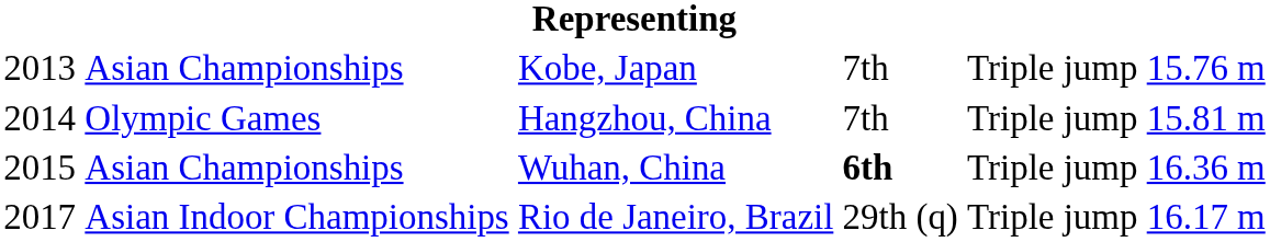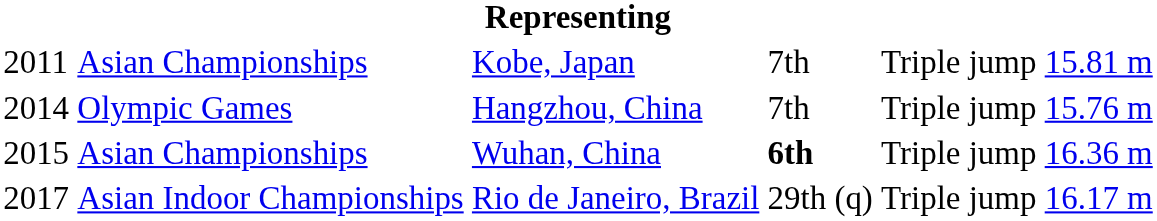 <table>
 <tr>
 <th colspan="6">Representing </th>
 </tr>
 <tr>
-<td>2013</td>
+<td>2011</td>
 <td><a href='#'>Asian Championships</a></td>
 <td><a href='#'>Kobe, Japan</a></td>
 <td>7th</td>
 <td>Triple jump</td>
-<td><a href='#'>15.76 m</a></td>
+<td><a href='#'>15.81 m</a></td>
 </tr>
 <tr>
 <td>2014</td>
 <td><a href='#'>Olympic Games</a></td>
 <td><a href='#'>Hangzhou, China</a></td>
 <td>7th</td>
 <td>Triple jump</td>
-<td><a href='#'>15.81 m</a></td>
+<td><a href='#'>15.76 m</a></td>
 </tr>
 <tr>
 <td>2015</td>
 <td><a href='#'>Asian Championships</a></td>
 <td><a href='#'>Wuhan, China</a></td>
 <td><strong>6th</strong></td>
 <td>Triple jump</td>
 <td><a href='#'>16.36 m</a></td>
 </tr>
 <tr>
 <td>2017</td>
 <td><a href='#'>Asian Indoor Championships</a></td>
 <td><a href='#'>Rio de Janeiro, Brazil</a></td>
 <td>29th (q)</td>
 <td>Triple jump</td>
 <td><a href='#'>16.17 m</a></td>
 </tr>
 </table>
